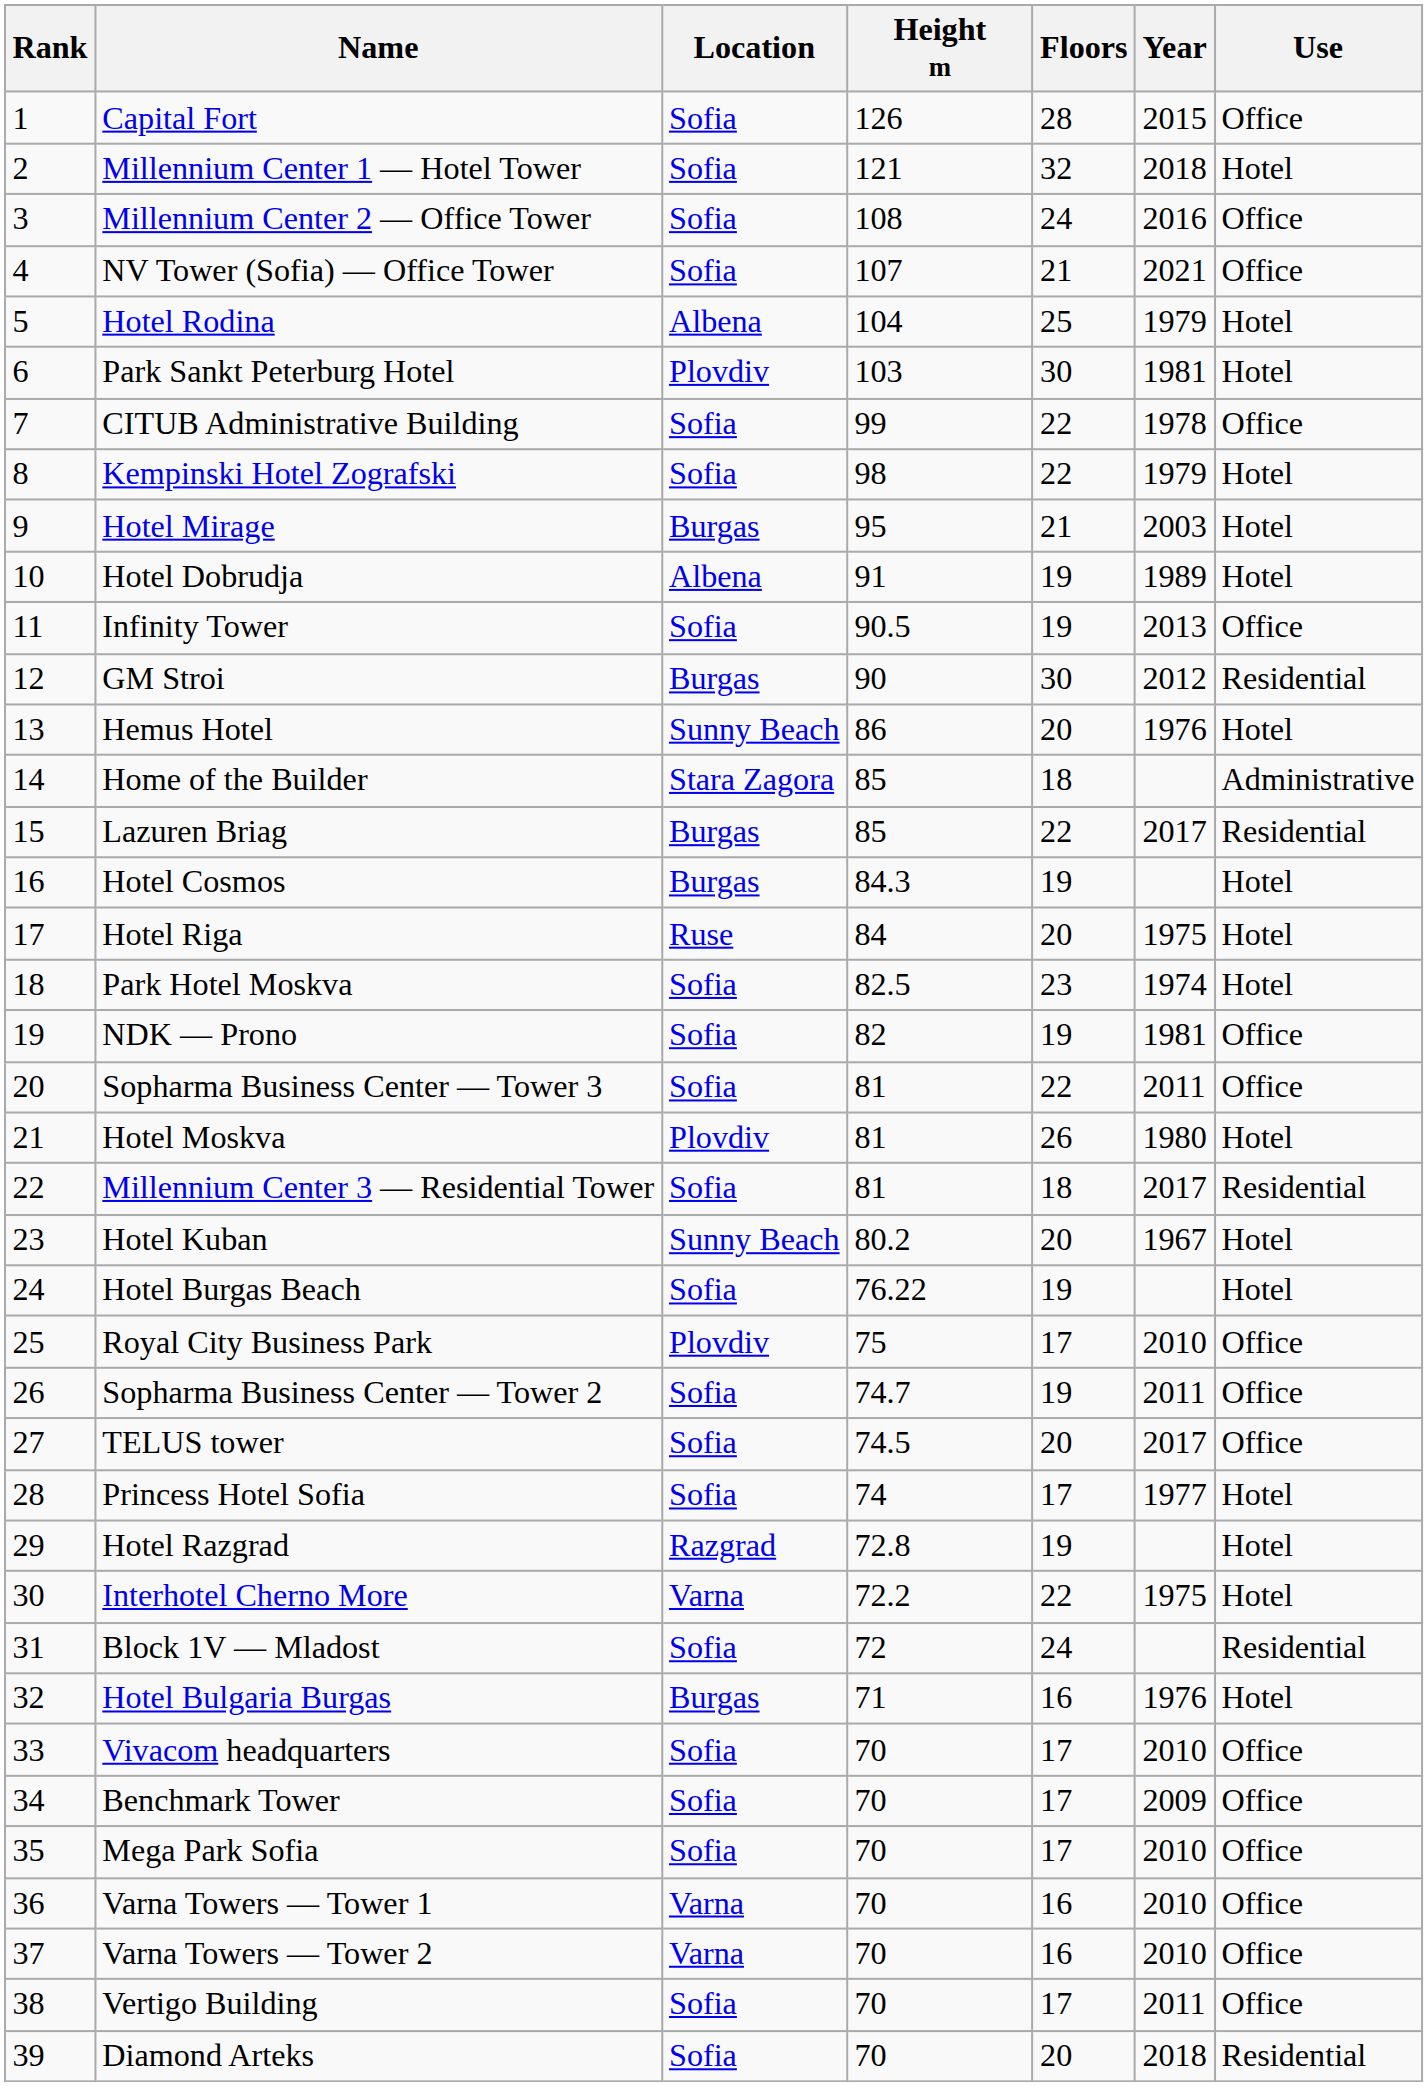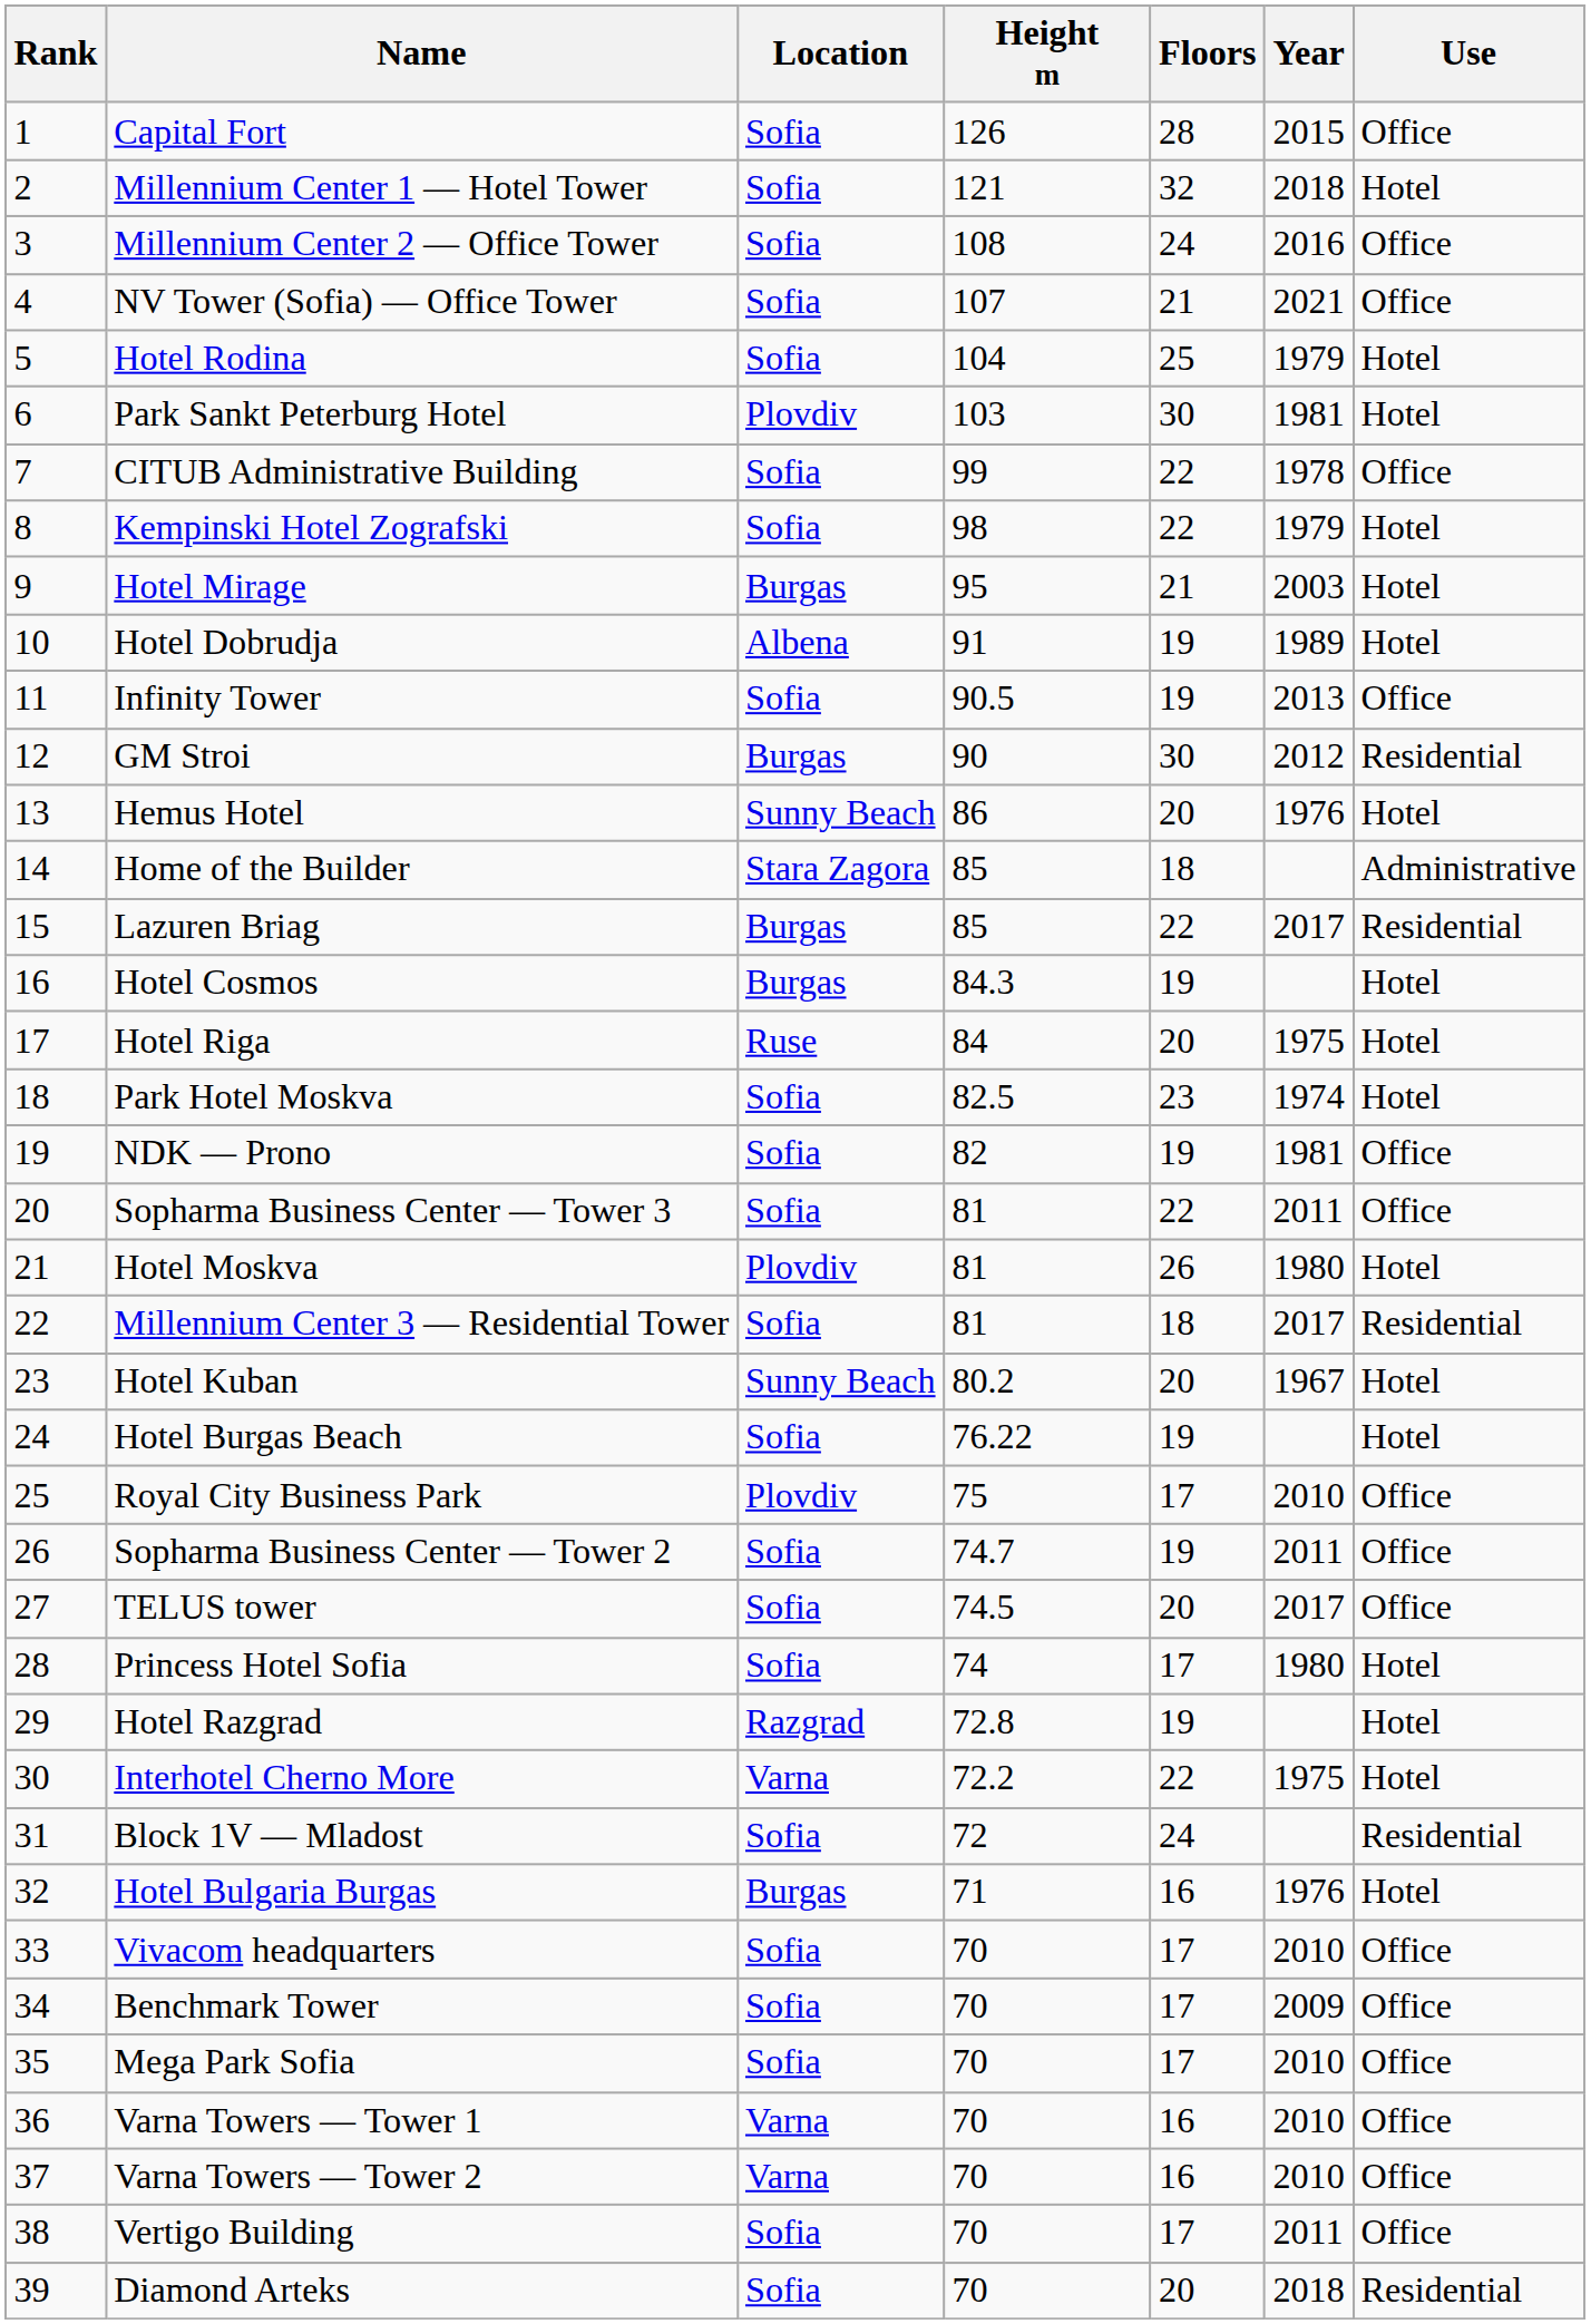 <table class="wikitable sortable">
 <tr>
 <th>Rank</th>
 <th>Name</th>
 <th>Location</th>
 <th width="85px">Height<br><small>m</small></th>
 <th>Floors</th>
 <th>Year</th>
 <th>Use</th>
 </tr>
 <tr>
 <td>1</td>
 <td><a href='#'>Capital Fort</a></td>
 <td><a href='#'>Sofia</a></td>
 <td>126</td>
 <td>28</td>
 <td>2015</td>
 <td>Office</td>
 </tr>
 <tr>
 <td>2</td>
 <td><a href='#'>Millennium Center 1</a> — Hotel Tower</td>
 <td><a href='#'>Sofia</a></td>
 <td>121</td>
 <td>32</td>
 <td>2018</td>
 <td>Hotel</td>
 </tr>
 <tr>
 <td>3</td>
 <td><a href='#'>Millennium Center 2</a> — Office Tower</td>
 <td><a href='#'>Sofia</a></td>
 <td>108</td>
 <td>24</td>
 <td>2016</td>
 <td>Office</td>
 </tr>
 <tr>
 <td>4</td>
 <td>NV Tower (Sofia) — Office Tower</td>
 <td><a href='#'>Sofia</a></td>
 <td>107</td>
 <td>21</td>
 <td>2021</td>
 <td>Office</td>
 </tr>
 <tr>
 <td>5</td>
 <td><a href='#'>Hotel Rodina</a></td>
-<td><a href='#'>Albena</a></td>
+<td><a href='#'>Sofia</a></td>
 <td>104</td>
 <td>25</td>
 <td>1979</td>
 <td>Hotel</td>
 </tr>
 <tr>
 <td>6</td>
 <td>Park Sankt Peterburg Hotel</td>
 <td><a href='#'>Plovdiv</a></td>
 <td>103</td>
 <td>30</td>
 <td>1981</td>
 <td>Hotel</td>
 </tr>
 <tr>
 <td>7</td>
 <td>CITUB Administrative Building</td>
 <td><a href='#'>Sofia</a></td>
 <td>99</td>
 <td>22</td>
 <td>1978</td>
 <td>Office</td>
 </tr>
 <tr>
 <td>8</td>
 <td><a href='#'>Kempinski Hotel Zografski</a></td>
 <td><a href='#'>Sofia</a></td>
 <td>98</td>
 <td>22</td>
 <td>1979</td>
 <td>Hotel</td>
 </tr>
 <tr>
 <td>9</td>
 <td><a href='#'>Hotel Mirage</a></td>
 <td><a href='#'>Burgas</a></td>
 <td>95</td>
 <td>21</td>
 <td>2003</td>
 <td>Hotel</td>
 </tr>
 <tr>
 <td>10</td>
 <td>Hotel Dobrudja</td>
 <td><a href='#'>Albena</a></td>
 <td>91</td>
 <td>19</td>
 <td>1989</td>
 <td>Hotel</td>
 </tr>
 <tr>
 <td>11</td>
 <td>Infinity Tower</td>
 <td><a href='#'>Sofia</a></td>
 <td>90.5</td>
 <td>19</td>
 <td>2013</td>
 <td>Office</td>
 </tr>
 <tr>
 <td>12</td>
 <td>GM Stroi</td>
 <td><a href='#'>Burgas</a></td>
 <td>90</td>
 <td>30</td>
 <td>2012</td>
 <td>Residential</td>
 </tr>
 <tr>
 <td>13</td>
 <td>Hemus Hotel</td>
 <td><a href='#'>Sunny Beach</a></td>
 <td>86</td>
 <td>20</td>
 <td>1976</td>
 <td>Hotel</td>
 </tr>
 <tr>
 <td>14</td>
 <td>Home of the Builder</td>
 <td><a href='#'>Stara Zagora</a></td>
 <td>85</td>
 <td>18</td>
 <td></td>
 <td>Administrative</td>
 </tr>
 <tr>
 <td>15</td>
 <td>Lazuren Briag</td>
 <td><a href='#'>Burgas</a></td>
 <td>85</td>
 <td>22</td>
 <td>2017</td>
 <td>Residential</td>
 </tr>
 <tr>
 <td>16</td>
 <td>Hotel Cosmos</td>
 <td><a href='#'>Burgas</a></td>
 <td>84.3</td>
 <td>19</td>
 <td></td>
 <td>Hotel</td>
 </tr>
 <tr>
 <td>17</td>
 <td>Hotel Riga</td>
 <td><a href='#'>Ruse</a></td>
 <td>84</td>
 <td>20</td>
 <td>1975</td>
 <td>Hotel</td>
 </tr>
 <tr>
 <td>18</td>
 <td>Park Hotel Moskva</td>
 <td><a href='#'>Sofia</a></td>
 <td>82.5</td>
 <td>23</td>
 <td>1974</td>
 <td>Hotel</td>
 </tr>
 <tr>
 <td>19</td>
 <td>NDK — Prono</td>
 <td><a href='#'>Sofia</a></td>
 <td>82</td>
 <td>19</td>
 <td>1981</td>
 <td>Office</td>
 </tr>
 <tr>
 <td>20</td>
 <td>Sopharma Business Center — Tower 3</td>
 <td><a href='#'>Sofia</a></td>
 <td>81</td>
 <td>22</td>
 <td>2011</td>
 <td>Office</td>
 </tr>
 <tr>
 <td>21</td>
 <td>Hotel Moskva</td>
 <td><a href='#'>Plovdiv</a></td>
 <td>81</td>
 <td>26</td>
 <td>1980</td>
 <td>Hotel</td>
 </tr>
 <tr>
 <td>22</td>
 <td><a href='#'>Millennium Center 3</a> — Residential Tower</td>
 <td><a href='#'>Sofia</a></td>
 <td>81</td>
 <td>18</td>
 <td>2017</td>
 <td>Residential</td>
 </tr>
 <tr>
 <td>23</td>
 <td>Hotel Kuban</td>
 <td><a href='#'>Sunny Beach</a></td>
 <td>80.2</td>
 <td>20</td>
 <td>1967</td>
 <td>Hotel</td>
 </tr>
 <tr>
 <td>24</td>
 <td>Hotel Burgas Beach</td>
 <td><a href='#'>Sofia</a></td>
 <td>76.22</td>
 <td>19</td>
 <td></td>
 <td>Hotel</td>
 </tr>
 <tr>
 <td>25</td>
 <td>Royal City Business Park</td>
 <td><a href='#'>Plovdiv</a></td>
 <td>75</td>
 <td>17</td>
 <td>2010</td>
 <td>Office</td>
 </tr>
 <tr>
 <td>26</td>
 <td>Sopharma Business Center — Tower 2</td>
 <td><a href='#'>Sofia</a></td>
 <td>74.7</td>
 <td>19</td>
 <td>2011</td>
 <td>Office</td>
 </tr>
 <tr>
 <td>27</td>
 <td>TELUS tower</td>
 <td><a href='#'>Sofia</a></td>
 <td>74.5</td>
 <td>20</td>
 <td>2017</td>
 <td>Office</td>
 </tr>
 <tr>
 <td>28</td>
 <td>Princess Hotel Sofia</td>
 <td><a href='#'>Sofia</a></td>
 <td>74</td>
 <td>17</td>
-<td>1977</td>
+<td>1980</td>
 <td>Hotel</td>
 </tr>
 <tr>
 <td>29</td>
 <td>Hotel Razgrad</td>
 <td><a href='#'>Razgrad</a></td>
 <td>72.8</td>
 <td>19</td>
 <td></td>
 <td>Hotel</td>
 </tr>
 <tr>
 <td>30</td>
 <td><a href='#'>Interhotel Cherno More</a></td>
 <td><a href='#'>Varna</a></td>
 <td>72.2</td>
 <td>22</td>
 <td>1975</td>
 <td>Hotel</td>
 </tr>
 <tr>
 <td>31</td>
 <td>Block 1V — Mladost</td>
 <td><a href='#'>Sofia</a></td>
 <td>72</td>
 <td>24</td>
 <td></td>
 <td>Residential</td>
 </tr>
 <tr>
 <td>32</td>
 <td><a href='#'>Hotel Bulgaria Burgas</a></td>
 <td><a href='#'>Burgas</a></td>
 <td>71</td>
 <td>16</td>
 <td>1976</td>
 <td>Hotel</td>
 </tr>
 <tr>
 <td>33</td>
 <td><a href='#'>Vivacom</a> headquarters</td>
 <td><a href='#'>Sofia</a></td>
 <td>70</td>
 <td>17</td>
 <td>2010</td>
 <td>Office</td>
 </tr>
 <tr>
 <td>34</td>
 <td>Benchmark Tower</td>
 <td><a href='#'>Sofia</a></td>
 <td>70</td>
 <td>17</td>
 <td>2009</td>
 <td>Office</td>
 </tr>
 <tr>
 <td>35</td>
 <td>Mega Park Sofia</td>
 <td><a href='#'>Sofia</a></td>
 <td>70</td>
 <td>17</td>
 <td>2010</td>
 <td>Office</td>
 </tr>
 <tr>
 <td>36</td>
 <td>Varna Towers — Tower 1</td>
 <td><a href='#'>Varna</a></td>
 <td>70</td>
 <td>16</td>
 <td>2010</td>
 <td>Office</td>
 </tr>
 <tr>
 <td>37</td>
 <td>Varna Towers — Tower 2</td>
 <td><a href='#'>Varna</a></td>
 <td>70</td>
 <td>16</td>
 <td>2010</td>
 <td>Office</td>
 </tr>
 <tr>
 <td>38</td>
 <td>Vertigo Building</td>
 <td><a href='#'>Sofia</a></td>
 <td>70</td>
 <td>17</td>
 <td>2011</td>
 <td>Office</td>
 </tr>
 <tr>
 <td>39</td>
 <td>Diamond Arteks</td>
 <td><a href='#'>Sofia</a></td>
 <td>70</td>
 <td>20</td>
 <td>2018</td>
 <td>Residential</td>
 </tr>
 </table>
